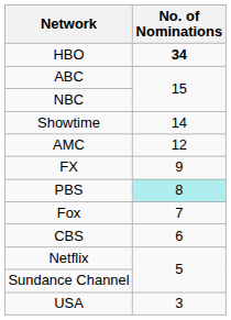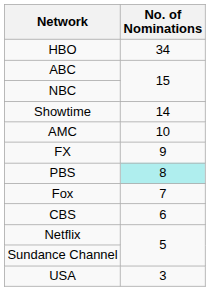 <table class="wikitable">
 <tr>
 <th>Network</th>
 <th>No. of<br>Nominations</th>
 </tr>
 <tr style="text-align:center">
 <td>HBO</td>
-<td><strong>34</strong></td>
+<td>34</td>
 </tr>
 <tr style="text-align:center">
 <td>ABC</td>
 <td rowspan="2">15</td>
 </tr>
 <tr style="text-align:center">
 <td>NBC</td>
 </tr>
 <tr style="text-align:center">
 <td>Showtime</td>
 <td>14</td>
 </tr>
 <tr style="text-align:center">
 <td>AMC</td>
-<td>12</td>
+<td>10</td>
 </tr>
 <tr style="text-align:center">
 <td>FX</td>
 <td>9</td>
 </tr>
 <tr style="text-align:center">
 <td>PBS</td>
 <td style="background: paleturquoise;">8</td>
 </tr>
 <tr style="text-align:center">
 <td>Fox</td>
 <td>7</td>
 </tr>
 <tr style="text-align:center">
 <td>CBS</td>
 <td>6</td>
 </tr>
 <tr style="text-align:center">
 <td>Netflix</td>
 <td rowspan="2">5</td>
 </tr>
 <tr style="text-align:center">
 <td>Sundance Channel</td>
 </tr>
 <tr style="text-align:center">
 <td>USA</td>
 <td>3</td>
 </tr>
 </table>
